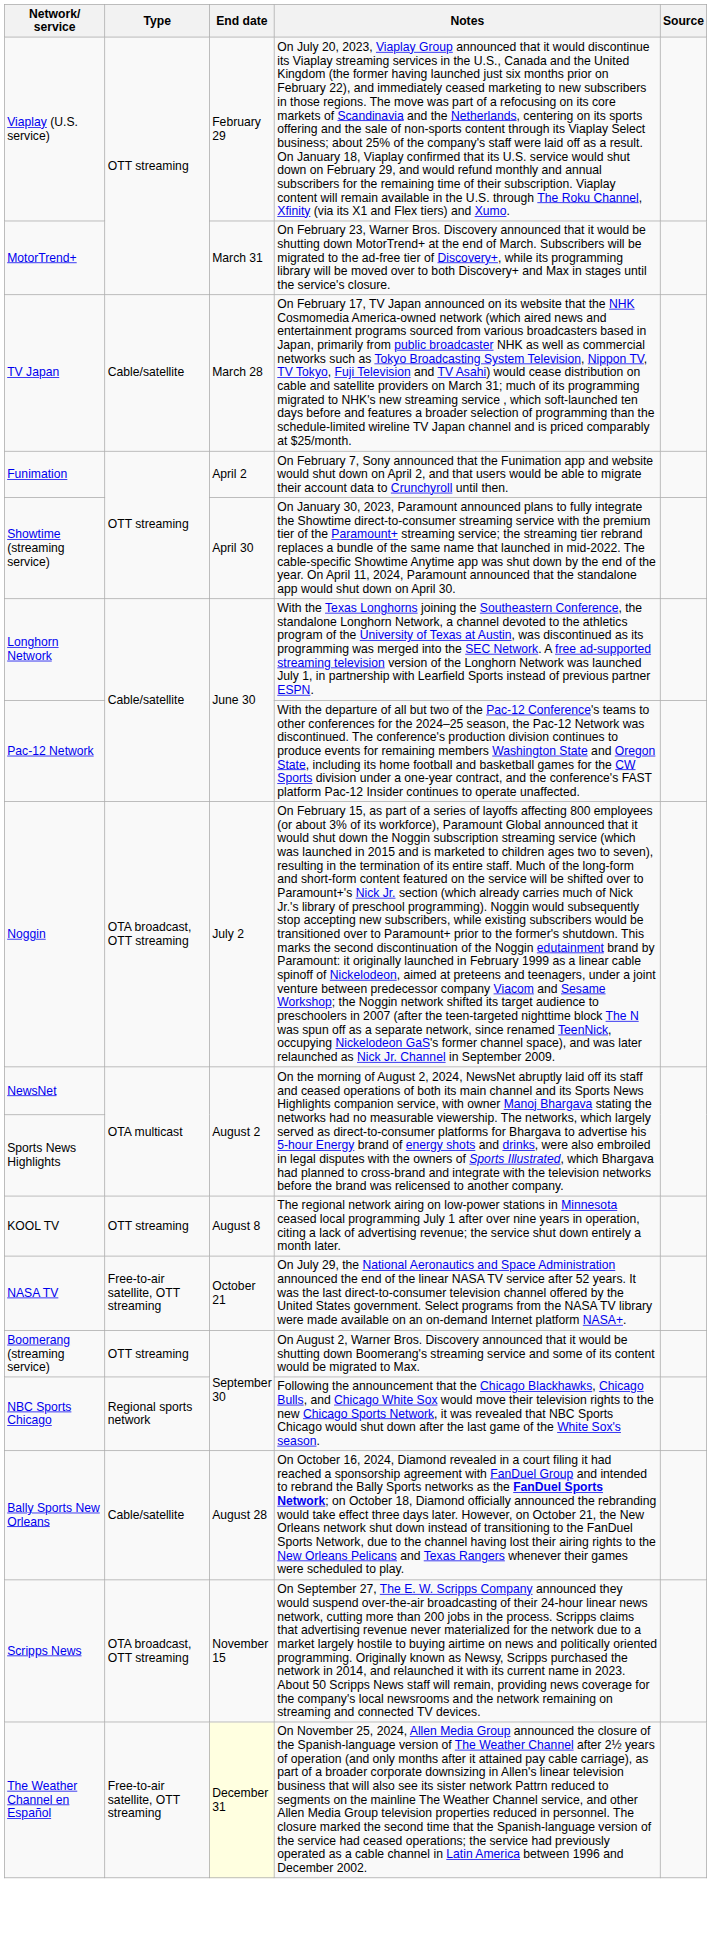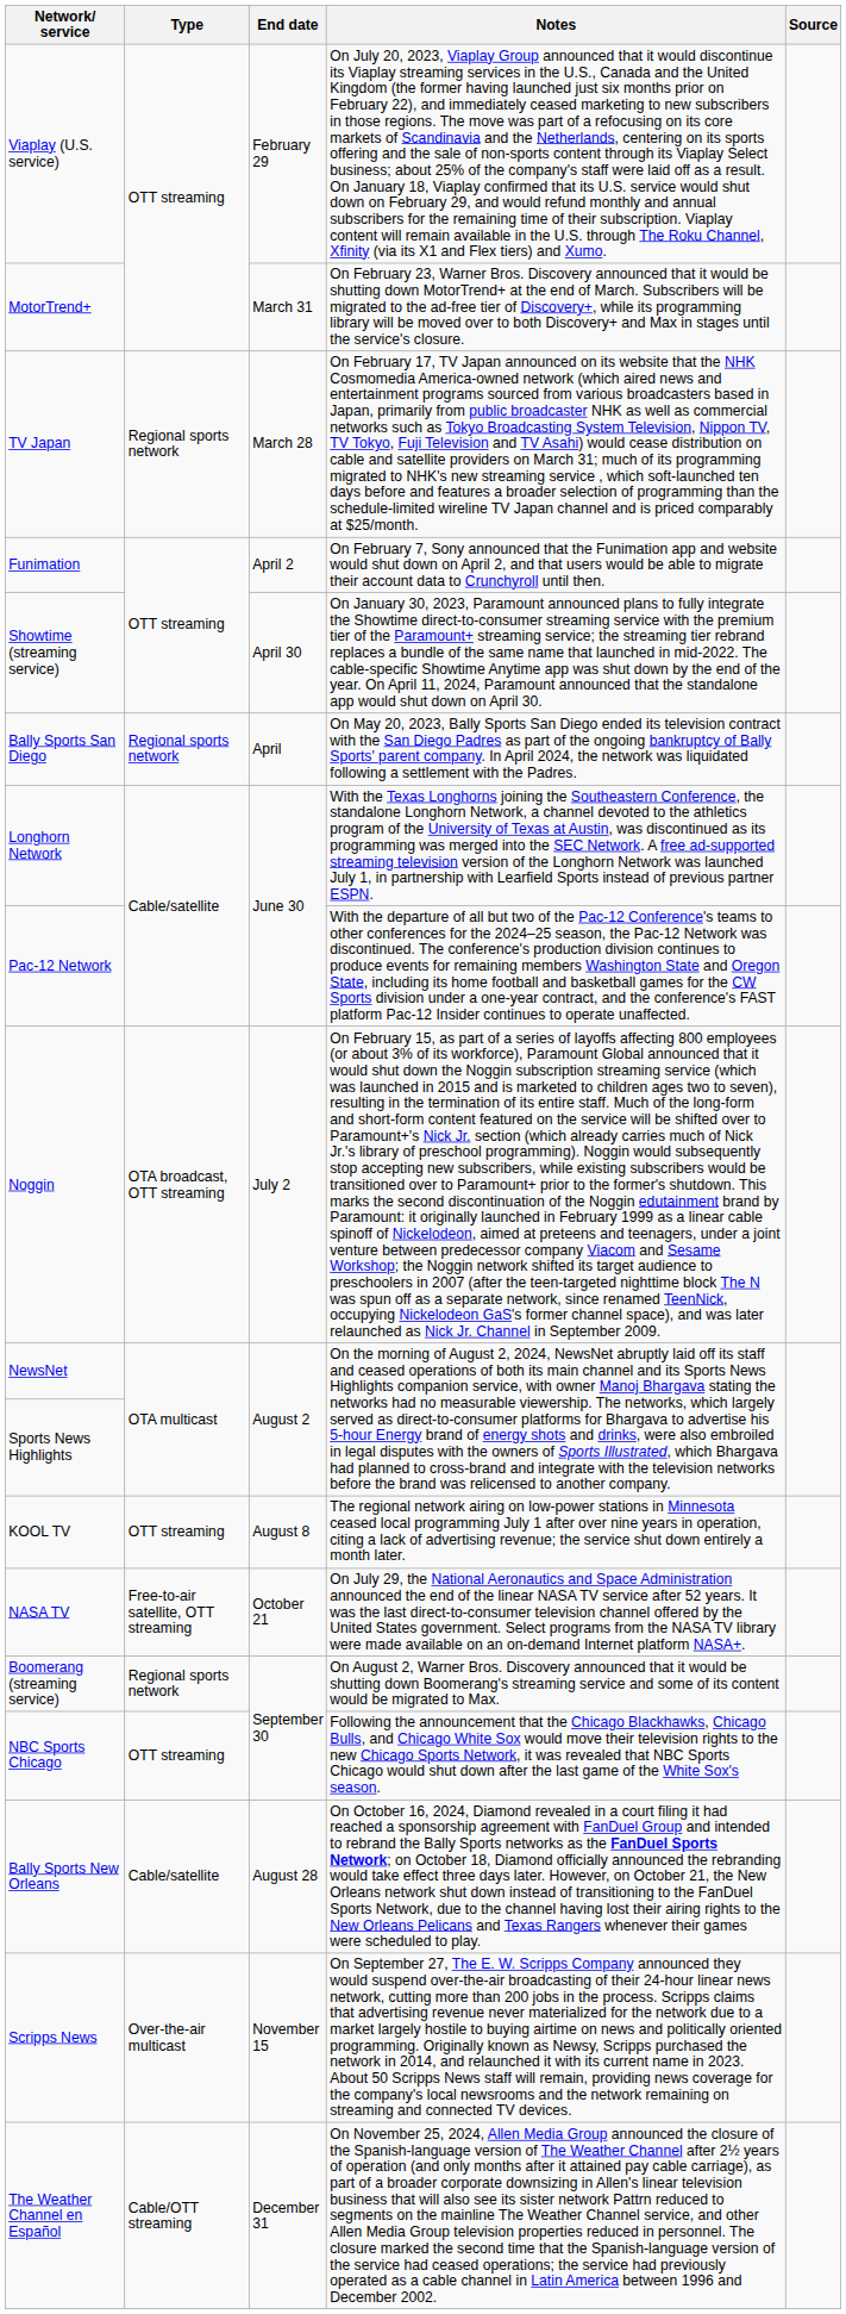 <table class="wikitable">
 <tr>
 <th style="text-align:center; width:125px">Network/<br>service</th>
 <th style="text-align:center; width:130px">Type</th>
 <th style="text-align:center; width:60px">End date</th>
 <th style="text-align:center; width:500px">Notes</th>
 <th style="text-align:center; width:30px">Source</th>
 </tr>
 <tr>
 <td><a href='#'>Viaplay</a> (U.S. service)</td>
 <td rowspan="2">OTT streaming</td>
 <td>February 29</td>
 <td>On July 20, 2023, <a href='#'>Viaplay Group</a> announced that it would discontinue its Viaplay streaming services in the U.S., Canada and the United Kingdom (the former having launched just six months prior on February 22), and immediately ceased marketing to new subscribers in those regions. The move was part of a refocusing on its core markets of <a href='#'>Scandinavia</a> and the <a href='#'>Netherlands</a>, centering on its sports offering and the sale of non-sports content through its Viaplay Select business; about 25% of the company's staff were laid off as a result. On January 18, Viaplay confirmed that its U.S. service would shut down on February 29, and would refund monthly and annual subscribers for the remaining time of their subscription. Viaplay content will remain available in the U.S. through <a href='#'>The Roku Channel</a>, <a href='#'>Xfinity</a> (via its X1 and Flex tiers) and <a href='#'>Xumo</a>.</td>
 <td><br></td>
 </tr>
 <tr>
 <td><a href='#'>MotorTrend+</a></td>
 <td>March 31</td>
 <td>On February 23, Warner Bros. Discovery announced that it would be shutting down MotorTrend+ at the end of March. Subscribers will be migrated to the ad-free tier of <a href='#'>Discovery+</a>, while its programming library will be moved over to both Discovery+ and Max in stages until the service's closure.</td>
 <td></td>
 </tr>
 <tr>
 <td><a href='#'>TV Japan</a></td>
-<td>Cable/satellite</td>
+<td>Regional sports network</td>
 <td>March 28</td>
 <td>On February 17, TV Japan announced on its website that the <a href='#'>NHK</a> Cosmomedia America-owned network (which aired news and entertainment programs sourced from various broadcasters based in Japan, primarily from <a href='#'>public broadcaster</a> NHK as well as commercial networks such as <a href='#'>Tokyo Broadcasting System Television</a>, <a href='#'>Nippon TV</a>, <a href='#'>TV Tokyo</a>, <a href='#'>Fuji Television</a> and <a href='#'>TV Asahi</a>) would cease distribution on cable and satellite providers on March 31; much of its programming migrated to NHK's new streaming service , which soft-launched ten days before and features a broader selection of programming than the schedule-limited wireline TV Japan channel and is priced comparably at $25/month.</td>
 <td></td>
 </tr>
 <tr>
 <td><a href='#'>Funimation</a></td>
 <td rowspan="2">OTT streaming</td>
 <td>April 2</td>
 <td>On February 7, Sony announced that the Funimation app and website would shut down on April 2, and that users would be able to migrate their account data to <a href='#'>Crunchyroll</a> until then.</td>
 <td></td>
 </tr>
 <tr>
 <td><a href='#'>Showtime</a> (streaming service)</td>
 <td>April 30</td>
 <td>On January 30, 2023, Paramount announced plans to fully integrate the Showtime direct-to-consumer streaming service with the premium tier of the <a href='#'>Paramount+</a> streaming service; the streaming tier rebrand replaces a bundle of the same name that launched in mid-2022. The cable-specific Showtime Anytime app was shut down by the end of the year. On April 11, 2024, Paramount announced that the standalone app would shut down on April 30.</td>
 <td><br></td>
+</tr>
+<tr>
+<td><a href='#'>Bally Sports San Diego</a></td>
+<td><a href='#'>Regional sports network</a></td>
+<td>April</td>
+<td>On May 20, 2023, Bally Sports San Diego ended its television contract with the <a href='#'>San Diego Padres</a> as part of the ongoing <a href='#'>bankruptcy of Bally Sports' parent company</a>. In April 2024, the network was liquidated following a settlement with the Padres.</td>
+<td></td>
 </tr>
 <tr>
 <td><a href='#'>Longhorn Network</a></td>
 <td rowspan=2>Cable/satellite</td>
 <td rowspan=2>June 30</td>
 <td>With the <a href='#'>Texas Longhorns</a> joining the <a href='#'>Southeastern Conference</a>, the standalone Longhorn Network, a channel devoted to the athletics program of the <a href='#'>University of Texas at Austin</a>, was discontinued as its programming was merged into the <a href='#'>SEC Network</a>. A <a href='#'>free ad-supported streaming television</a> version of the Longhorn Network was launched July 1, in partnership with Learfield Sports instead of previous partner <a href='#'>ESPN</a>.</td>
 <td></td>
 </tr>
 <tr>
 <td><a href='#'>Pac-12 Network</a></td>
 <td>With the departure of all but two of the <a href='#'>Pac-12 Conference</a>'s teams to other conferences for the 2024–25 season, the Pac-12 Network was discontinued. The conference's production division continues to produce events for remaining members <a href='#'>Washington State</a> and <a href='#'>Oregon State</a>, including its home football and basketball games for the <a href='#'>CW Sports</a> division under a one-year contract, and the conference's FAST platform Pac-12 Insider continues to operate unaffected.</td>
 <td></td>
 </tr>
 <tr>
 <td><a href='#'>Noggin</a></td>
 <td>OTA broadcast, OTT streaming</td>
 <td>July 2</td>
 <td>On February 15, as part of a series of layoffs affecting 800 employees (or about 3% of its workforce), Paramount Global announced that it would shut down the Noggin subscription streaming service (which was launched in 2015 and is marketed to children ages two to seven), resulting in the termination of its entire staff. Much of the long-form and short-form content featured on the service will be shifted over to Paramount+'s <a href='#'>Nick Jr.</a> section (which already carries much of Nick Jr.'s library of preschool programming). Noggin would subsequently stop accepting new subscribers, while existing subscribers would be transitioned over to Paramount+ prior to the former's shutdown. This marks the second discontinuation of the Noggin <a href='#'>edutainment</a> brand by Paramount: it originally launched in February 1999 as a linear cable spinoff of <a href='#'>Nickelodeon</a>, aimed at preteens and teenagers, under a joint venture between predecessor company <a href='#'>Viacom</a> and <a href='#'>Sesame Workshop</a>; the Noggin network shifted its target audience to preschoolers in 2007 (after the teen-targeted nighttime block <a href='#'>The N</a> was spun off as a separate network, since renamed <a href='#'>TeenNick</a>, occupying <a href='#'>Nickelodeon GaS</a>'s former channel space), and was later relaunched as <a href='#'>Nick Jr. Channel</a> in September 2009.</td>
 <td></td>
 </tr>
 <tr>
 <td><a href='#'>NewsNet</a></td>
 <td rowspan=2>OTA multicast</td>
 <td rowspan=2>August 2</td>
 <td rowspan=2>On the morning of August 2, 2024, NewsNet abruptly laid off its staff and ceased operations of both its main channel and its Sports News Highlights companion service, with owner <a href='#'>Manoj Bhargava</a> stating the networks had no measurable viewership. The networks, which largely served as direct-to-consumer platforms for Bhargava to advertise his <a href='#'>5-hour Energy</a> brand of <a href='#'>energy shots</a> and <a href='#'>drinks</a>, were also embroiled in legal disputes with the owners of <em><a href='#'>Sports Illustrated</a></em>, which Bhargava had planned to cross-brand and integrate with the television networks before the brand was relicensed to another company.</td>
 <td rowspan=2></td>
 </tr>
 <tr>
 <td>Sports News Highlights</td>
 </tr>
 <tr>
 <td>KOOL TV</td>
 <td>OTT streaming</td>
 <td>August 8</td>
 <td>The regional network airing on low-power stations in <a href='#'>Minnesota</a> ceased local programming July 1 after over nine years in operation, citing a lack of advertising revenue; the service shut down entirely a month later.</td>
 <td></td>
 </tr>
 <tr>
 <td><a href='#'>NASA TV</a></td>
 <td>Free-to-air satellite, OTT streaming</td>
 <td>October 21</td>
 <td>On July 29, the <a href='#'>National Aeronautics and Space Administration</a> announced the end of the linear NASA TV service after 52 years. It was the last direct-to-consumer television channel offered by the United States government. Select programs from the NASA TV library were made available on an on-demand Internet platform <a href='#'>NASA+</a>.</td>
 <td></td>
 </tr>
 <tr>
 <td><a href='#'>Boomerang</a> (streaming service)</td>
-<td>OTT streaming</td>
+<td>Regional sports network</td>
 <td rowspan=2>September 30</td>
 <td>On August 2, Warner Bros. Discovery announced that it would be shutting down Boomerang's streaming service and some of its content would be migrated to Max.</td>
 <td></td>
 </tr>
 <tr>
 <td><a href='#'>NBC Sports Chicago</a></td>
-<td>Regional sports network</td>
+<td>OTT streaming</td>
 <td>Following the announcement that the <a href='#'>Chicago Blackhawks</a>, <a href='#'>Chicago Bulls</a>, and <a href='#'>Chicago White Sox</a> would move their television rights to the new <a href='#'>Chicago Sports Network</a>, it was revealed that NBC Sports Chicago would shut down after the last game of the <a href='#'>White Sox's season</a>.</td>
 <td></td>
 </tr>
 <tr>
 <td><a href='#'>Bally Sports New Orleans</a></td>
 <td>Cable/satellite</td>
 <td>August 28</td>
 <td>On October 16, 2024, Diamond revealed in a court filing it had reached a sponsorship agreement with <a href='#'>FanDuel Group</a> and intended to rebrand the Bally Sports networks as the <strong><a href='#'>FanDuel Sports Network</a></strong>; on October 18, Diamond officially announced the rebranding would take effect three days later. However, on October 21, the New Orleans network shut down instead of transitioning to the FanDuel Sports Network, due to the channel having lost their airing rights to the <a href='#'>New Orleans Pelicans</a> and <a href='#'>Texas Rangers</a> whenever their games were scheduled to play.</td>
 <td></td>
 </tr>
 <tr>
 <td><a href='#'>Scripps News</a></td>
-<td>OTA broadcast, OTT streaming</td>
+<td>Over-the-air multicast</td>
 <td>November 15</td>
 <td>On September 27, <a href='#'>The E. W. Scripps Company</a> announced they would suspend over-the-air broadcasting of their 24-hour linear news network, cutting more than 200 jobs in the process. Scripps claims that advertising revenue never materialized for the network due to a market largely hostile to buying airtime on news and politically oriented programming. Originally known as Newsy, Scripps purchased the network in 2014, and relaunched it with its current name in 2023. About 50 Scripps News staff will remain, providing news coverage for the company's local newsrooms and the network remaining on streaming and connected TV devices.</td>
 <td></td>
 </tr>
 <tr>
 <td><a href='#'>The Weather Channel en Español</a></td>
-<td>Free-to-air satellite, OTT streaming</td>
-<td style="background: lightyellow;">December 31</td>
+<td>Cable/OTT streaming</td>
+<td>December 31</td>
 <td>On November 25, 2024, <a href='#'>Allen Media Group</a> announced the closure of the Spanish-language version of <a href='#'>The Weather Channel</a> after 2½ years of operation (and only months after it attained pay cable carriage), as part of a broader corporate downsizing in Allen's linear television business that will also see its sister network Pattrn reduced to segments on the mainline The Weather Channel service, and other Allen Media Group television properties reduced in personnel. The closure marked the second time that the Spanish-language version of the service had ceased operations; the service had previously operated as a cable channel in <a href='#'>Latin America</a> between 1996 and December 2002.</td>
 <td></td>
 </tr>
 </table>
